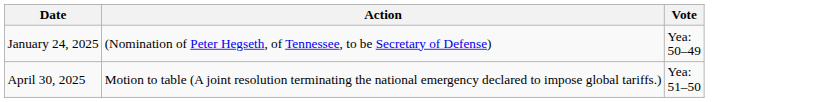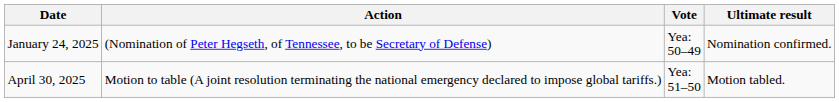 <table class=wikitable>
 <tr>
 <th>Date</th>
 <th>Action</th>
 <th>Vote</th>
+<th>Ultimate result</th>
 </tr>
 <tr>
 <td>January 24, 2025</td>
 <td> (Nomination of <a href='#'>Peter Hegseth</a>, of <a href='#'>Tennessee</a>, to be <a href='#'>Secretary of Defense</a>)</td>
 <td nowrap="nowrap">Yea:<br>50–49</td>
+<td>Nomination confirmed.</td>
 </tr>
 <tr>
 <td>April 30, 2025</td>
 <td>Motion to table  (A joint resolution terminating the national emergency declared to impose global tariffs.)</td>
 <td nowrap="nowrap">Yea:<br>51–50</td>
+<td>Motion tabled.</td>
 </tr>
 </table>
